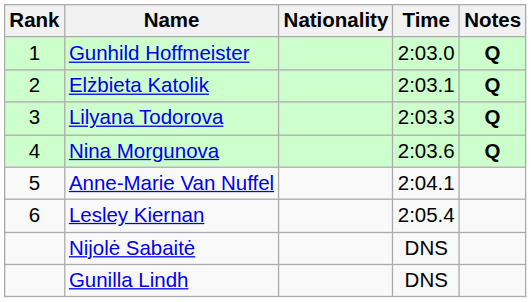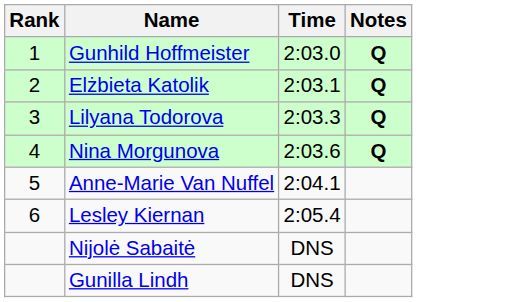 <table class="wikitable sortable" style="text-align:center">
 <tr>
 <th>Rank</th>
 <th>Name</th>
-<th>Nationality</th>
 <th>Time</th>
 <th>Notes</th>
 </tr>
 <tr bgcolor=ccffcc>
 <td>1</td>
 <td align=left><a href='#'>Gunhild Hoffmeister</a></td>
-<td align=left></td>
 <td>2:03.0</td>
 <td><strong>Q</strong></td>
 </tr>
 <tr bgcolor=ccffcc>
 <td>2</td>
 <td align=left><a href='#'>Elżbieta Katolik</a></td>
-<td align=left></td>
 <td>2:03.1</td>
 <td><strong>Q</strong></td>
 </tr>
 <tr bgcolor=ccffcc>
 <td>3</td>
 <td align=left><a href='#'>Lilyana Todorova</a></td>
-<td align=left></td>
 <td>2:03.3</td>
 <td><strong>Q</strong></td>
 </tr>
 <tr bgcolor=ccffcc>
 <td>4</td>
 <td align=left><a href='#'>Nina Morgunova</a></td>
-<td align=left></td>
 <td>2:03.6</td>
 <td><strong>Q</strong></td>
 </tr>
 <tr>
 <td>5</td>
 <td align=left><a href='#'>Anne-Marie Van Nuffel</a></td>
-<td align=left></td>
 <td>2:04.1</td>
 <td></td>
 </tr>
 <tr>
 <td>6</td>
 <td align=left><a href='#'>Lesley Kiernan</a></td>
-<td align=left></td>
 <td>2:05.4</td>
 <td></td>
 </tr>
 <tr>
 <td></td>
 <td align=left><a href='#'>Nijolė Sabaitė</a></td>
-<td align=left></td>
 <td>DNS</td>
 <td></td>
 </tr>
 <tr>
 <td></td>
 <td align=left><a href='#'>Gunilla Lindh</a></td>
-<td align=left></td>
 <td>DNS</td>
 <td></td>
 </tr>
 </table>
